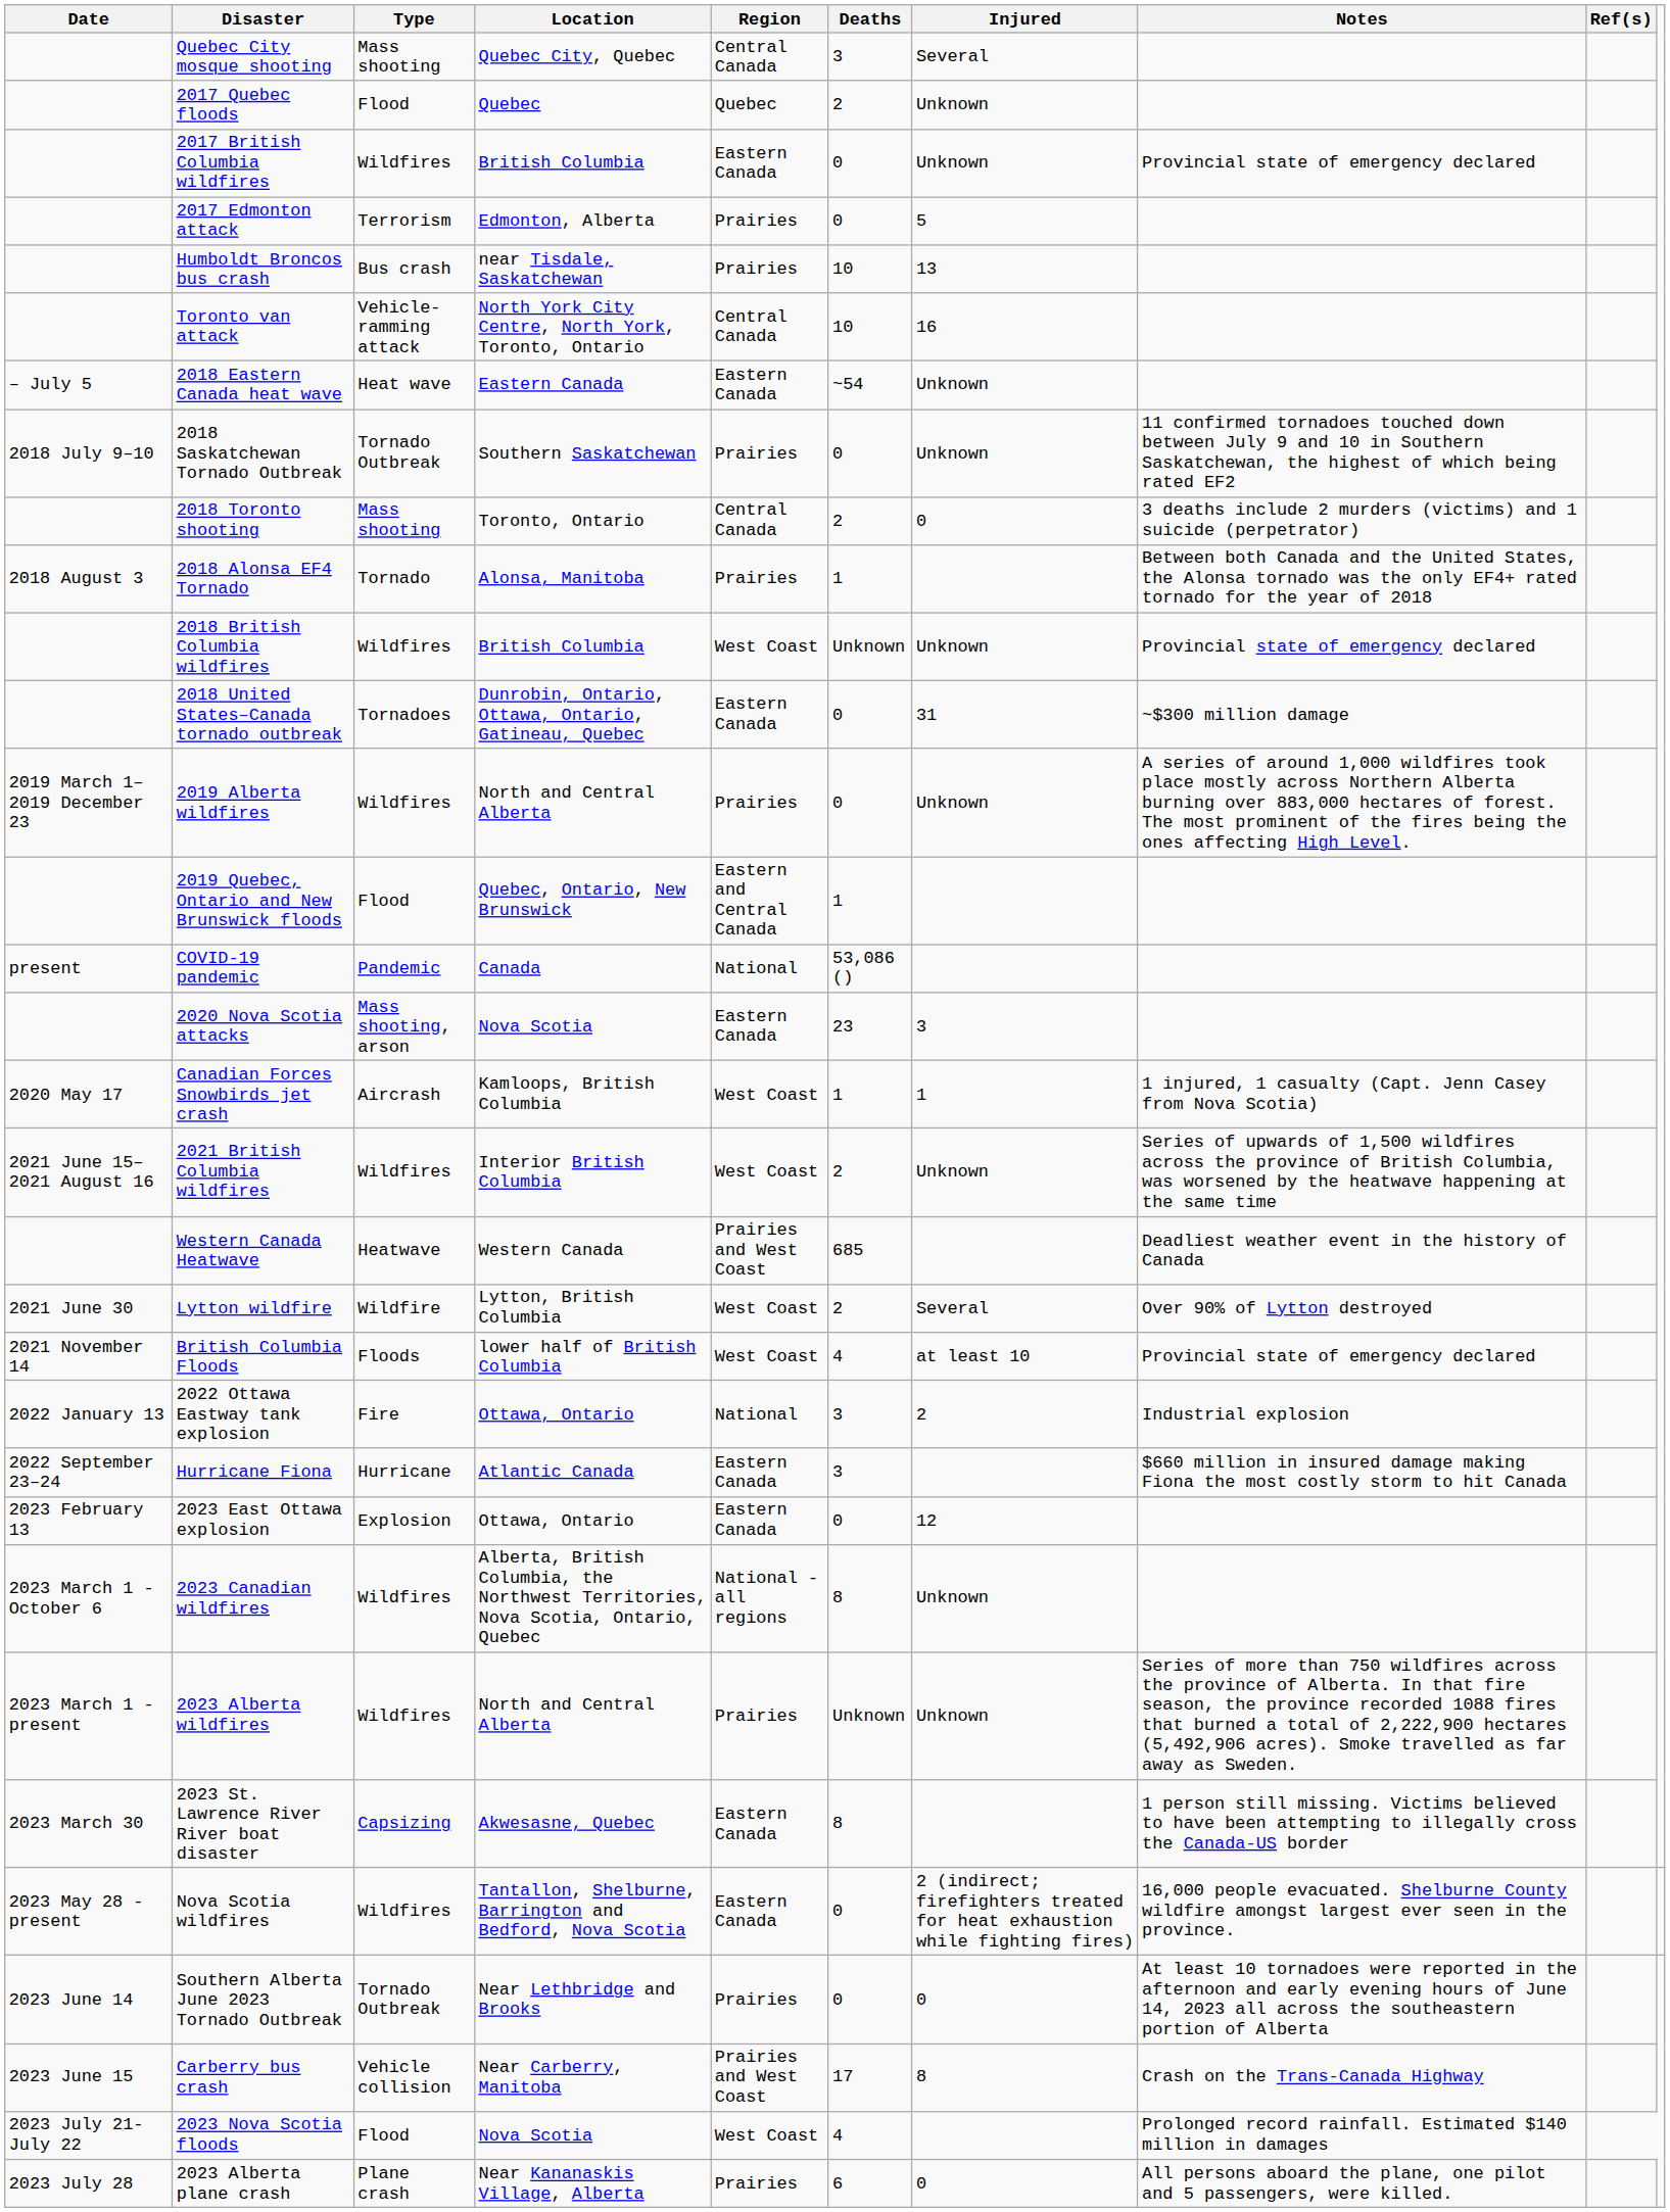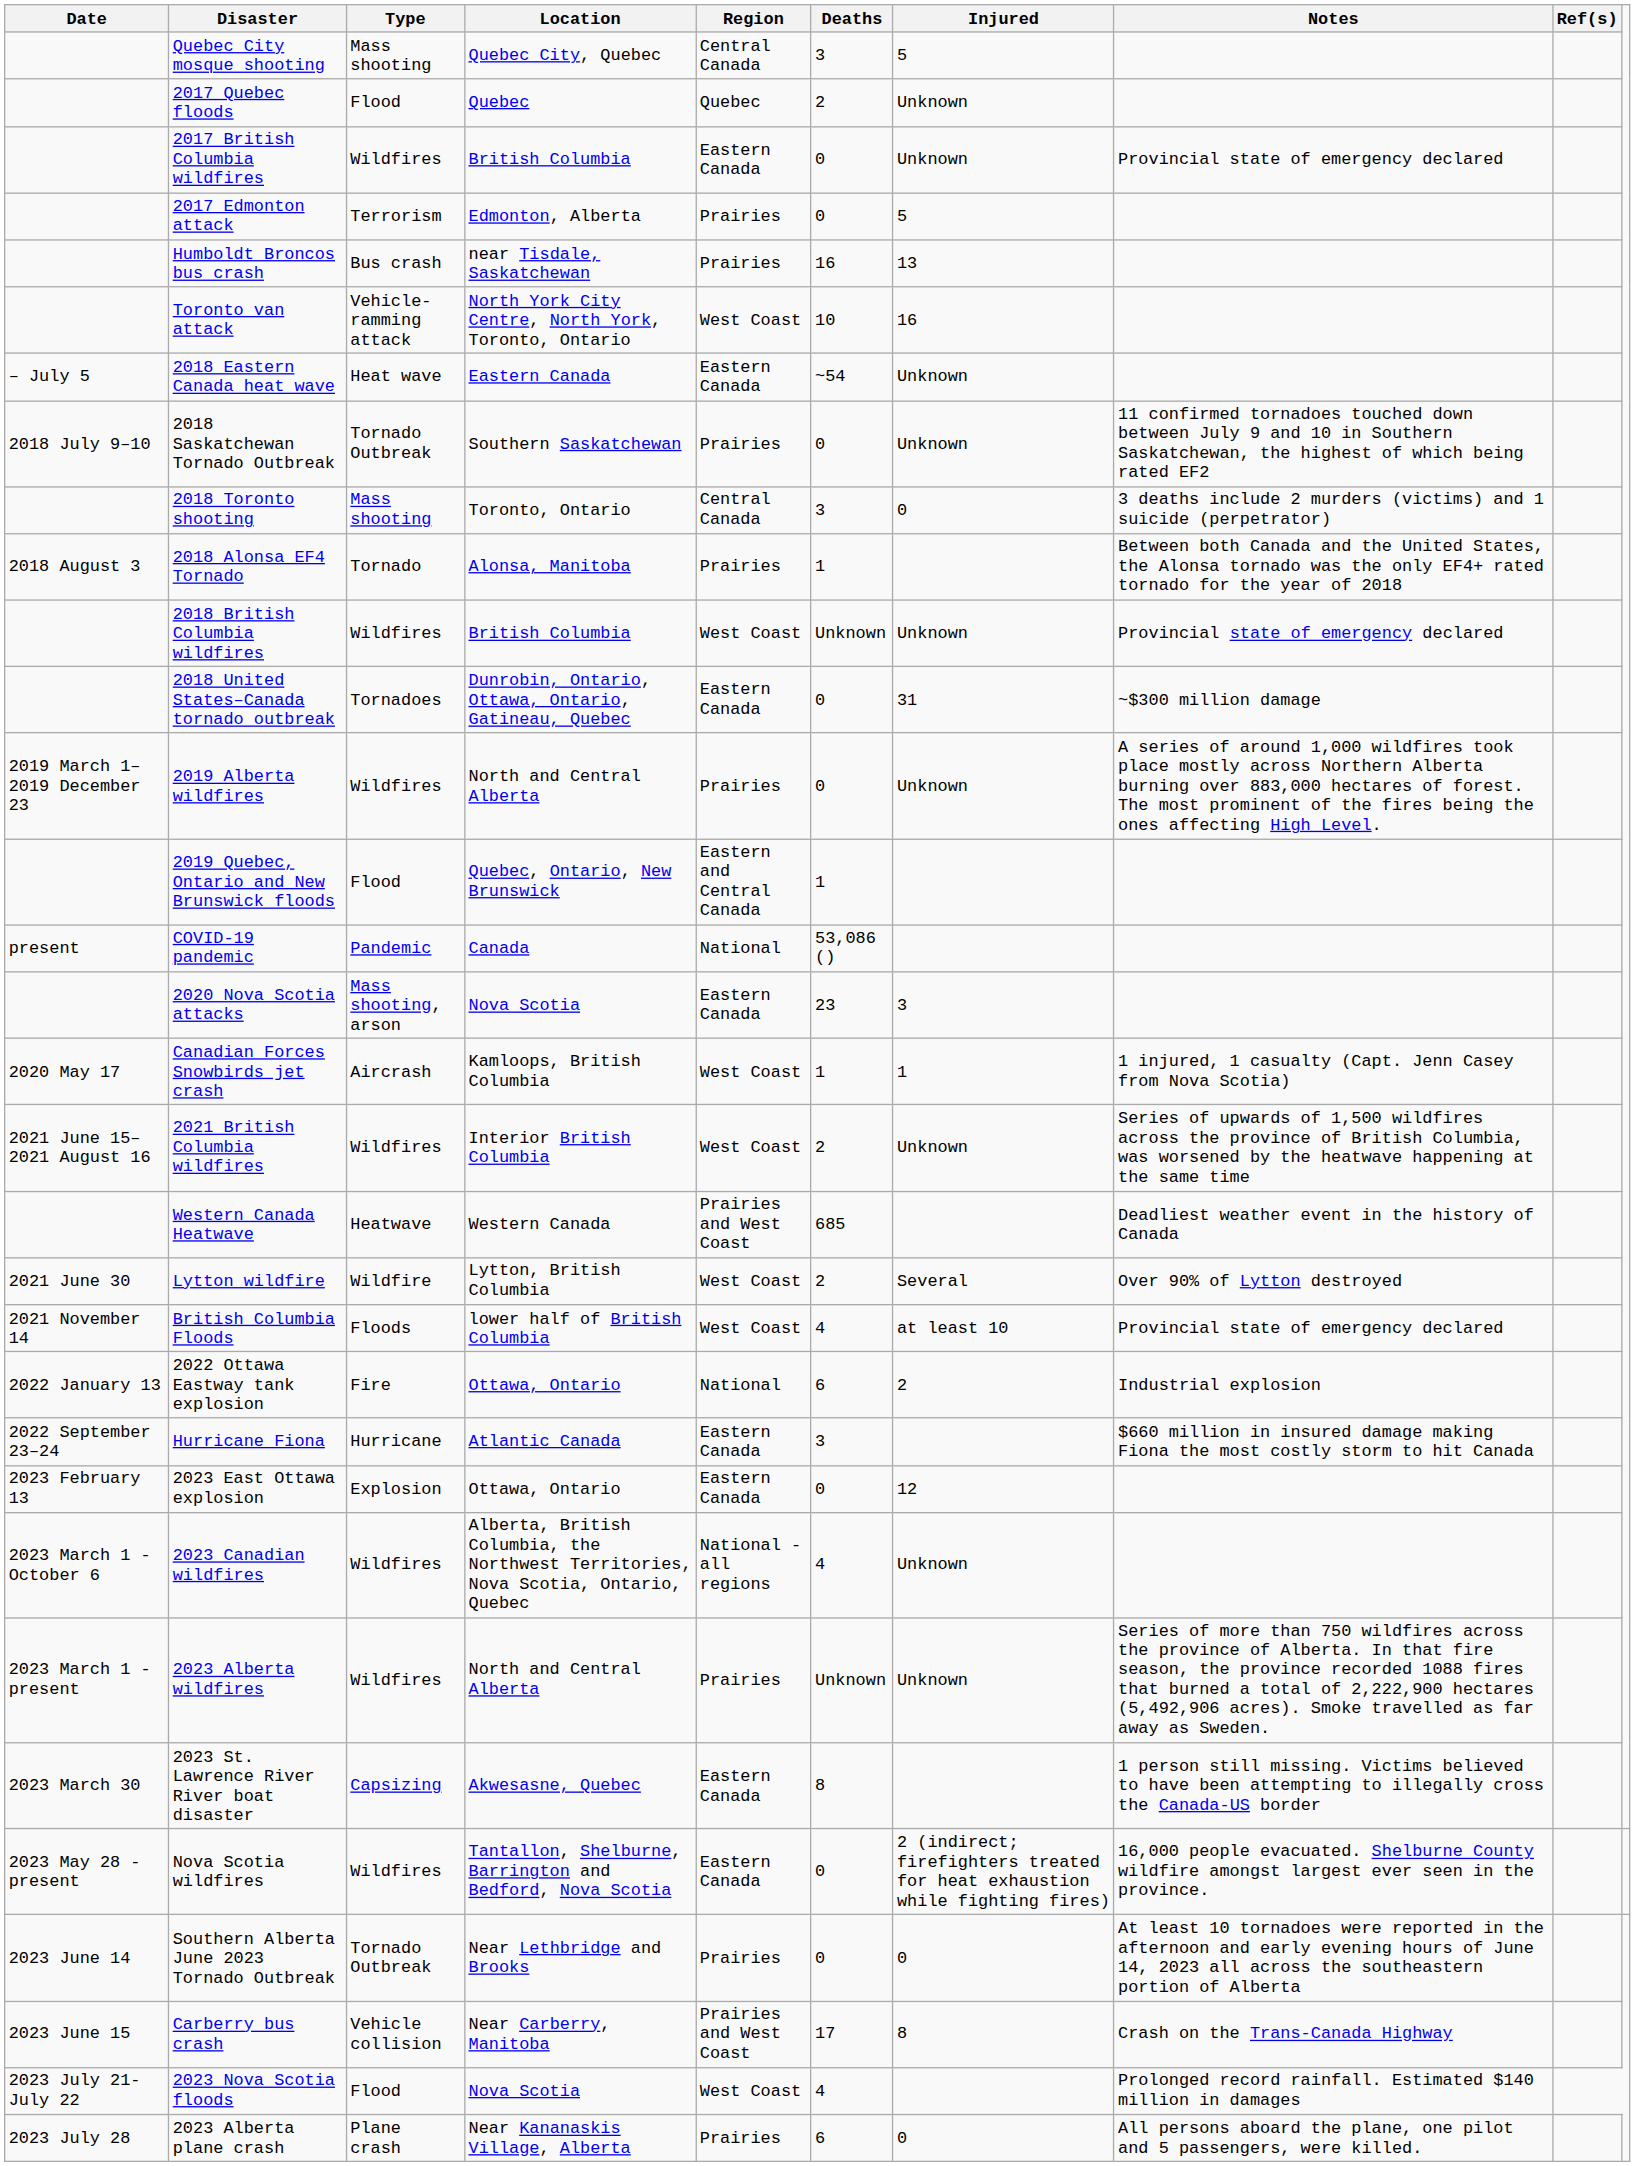 <table class="wikitable sortable sticky-header" style=text-align:left" style="margin:1em auto;">
 <tr>
 <th width=120>Date</th>
 <th>Disaster</th>
 <th>Type</th>
 <th>Location</th>
 <th>Region</th>
 <th>Deaths</th>
 <th>Injured</th>
 <th class=unsortable>Notes</th>
 <th class=unsortable>Ref(s)</th>
 </tr>
 <tr>
 <td></td>
 <td><a href='#'>Quebec City mosque shooting</a></td>
 <td>Mass shooting</td>
 <td><a href='#'>Quebec City</a>, Quebec</td>
 <td>Central Canada</td>
 <td>3</td>
-<td>Several</td>
+<td>5</td>
 <td></td>
 <td></td>
 </tr>
 <tr>
 <td></td>
 <td><a href='#'>2017 Quebec floods</a></td>
 <td>Flood</td>
 <td><a href='#'>Quebec</a></td>
 <td>Quebec</td>
 <td>2</td>
 <td>Unknown</td>
 <td></td>
 <td></td>
 </tr>
 <tr>
 <td></td>
 <td><a href='#'>2017 British Columbia wildfires</a></td>
 <td>Wildfires</td>
 <td><a href='#'>British Columbia</a></td>
 <td>Eastern Canada</td>
 <td>0</td>
 <td>Unknown</td>
 <td>Provincial state of emergency declared</td>
 <td></td>
 </tr>
 <tr>
 <td></td>
 <td><a href='#'>2017 Edmonton attack</a></td>
 <td>Terrorism</td>
 <td><a href='#'>Edmonton</a>, Alberta</td>
 <td>Prairies</td>
 <td>0</td>
 <td>5</td>
 <td></td>
 <td></td>
 </tr>
 <tr>
 <td></td>
 <td><a href='#'>Humboldt Broncos bus crash</a></td>
 <td>Bus crash</td>
 <td>near <a href='#'>Tisdale, Saskatchewan</a></td>
 <td>Prairies</td>
-<td>10</td>
+<td>16</td>
 <td>13</td>
 <td></td>
 <td></td>
 </tr>
 <tr>
 <td></td>
 <td><a href='#'>Toronto van attack</a></td>
 <td>Vehicle-ramming attack</td>
 <td><a href='#'>North York City Centre</a>, <a href='#'>North York</a>, Toronto, Ontario</td>
-<td>Central Canada</td>
+<td>West Coast</td>
 <td>10</td>
 <td>16</td>
 <td></td>
 <td></td>
 </tr>
 <tr>
 <td> – July 5</td>
 <td><a href='#'>2018 Eastern Canada heat wave</a></td>
 <td>Heat wave</td>
 <td><a href='#'>Eastern Canada</a></td>
 <td>Eastern Canada</td>
 <td>~54</td>
 <td>Unknown</td>
 <td></td>
 <td></td>
 </tr>
 <tr>
 <td>2018 July 9–10</td>
 <td>2018 Saskatchewan Tornado Outbreak</td>
 <td>Tornado Outbreak</td>
 <td>Southern <a href='#'>Saskatchewan</a></td>
 <td>Prairies</td>
 <td>0</td>
 <td>Unknown</td>
 <td>11 confirmed tornadoes touched down between July 9 and 10 in Southern Saskatchewan, the highest of which being rated EF2</td>
 <td></td>
 </tr>
 <tr>
 <td></td>
 <td><a href='#'>2018 Toronto shooting</a></td>
 <td><a href='#'>Mass shooting</a></td>
 <td>Toronto, Ontario</td>
 <td>Central Canada</td>
-<td>2</td>
+<td>3</td>
 <td>0</td>
 <td>3 deaths include 2 murders (victims) and 1 suicide (perpetrator)</td>
 <td></td>
 </tr>
 <tr>
 <td>2018 August 3</td>
 <td><a href='#'>2018 Alonsa EF4 Tornado</a></td>
 <td>Tornado</td>
 <td><a href='#'>Alonsa, Manitoba</a></td>
 <td>Prairies</td>
 <td>1</td>
 <td></td>
 <td>Between both Canada and the United States, the Alonsa tornado was the only EF4+ rated tornado for the year of 2018</td>
 <td></td>
 </tr>
 <tr>
 <td></td>
 <td><a href='#'>2018 British Columbia wildfires</a></td>
 <td>Wildfires</td>
 <td><a href='#'>British Columbia</a></td>
 <td>West Coast</td>
 <td>Unknown</td>
 <td>Unknown</td>
 <td>Provincial <a href='#'>state of emergency</a> declared</td>
 <td></td>
 </tr>
 <tr>
 <td></td>
 <td><a href='#'>2018 United States–Canada tornado outbreak</a></td>
 <td>Tornadoes</td>
 <td><a href='#'>Dunrobin, Ontario</a>, <a href='#'>Ottawa, Ontario</a>, <a href='#'>Gatineau, Quebec</a></td>
 <td>Eastern Canada</td>
 <td>0</td>
 <td>31</td>
 <td>~$300 million damage</td>
 <td></td>
 </tr>
 <tr>
 <td>2019 March 1–2019 December 23</td>
 <td><a href='#'>2019 Alberta wildfires</a></td>
 <td>Wildfires</td>
 <td>North and Central <a href='#'>Alberta</a></td>
 <td>Prairies</td>
 <td>0</td>
 <td>Unknown</td>
 <td>A series of around 1,000 wildfires took place mostly across Northern Alberta burning over 883,000 hectares of forest. The most prominent of the fires being the ones affecting <a href='#'>High Level</a>.</td>
 <td></td>
 </tr>
 <tr>
 <td></td>
 <td><a href='#'>2019 Quebec, Ontario and New Brunswick floods</a></td>
 <td>Flood</td>
 <td><a href='#'>Quebec</a>, <a href='#'>Ontario</a>, <a href='#'>New Brunswick</a></td>
 <td>Eastern and Central Canada</td>
 <td>1</td>
 <td></td>
 <td></td>
 <td></td>
 </tr>
 <tr>
 <td> present</td>
 <td><a href='#'>COVID-19 pandemic</a></td>
 <td><a href='#'>Pandemic</a></td>
 <td><a href='#'>Canada</a></td>
 <td>National</td>
 <td>53,086                 ()</td>
 <td></td>
 <td></td>
 <td></td>
 </tr>
 <tr>
 <td></td>
 <td><a href='#'>2020 Nova Scotia attacks</a></td>
 <td><a href='#'>Mass shooting</a>, arson</td>
 <td><a href='#'>Nova Scotia</a></td>
 <td>Eastern Canada</td>
 <td>23</td>
 <td>3</td>
 <td></td>
 <td></td>
 </tr>
 <tr>
 <td>2020 May 17</td>
 <td><a href='#'>Canadian Forces Snowbirds jet crash</a></td>
 <td>Aircrash</td>
 <td>Kamloops, British Columbia</td>
 <td>West Coast</td>
 <td>1</td>
 <td>1</td>
 <td>1 injured, 1 casualty (Capt. Jenn Casey from Nova Scotia)</td>
 <td></td>
 </tr>
 <tr>
 <td>2021 June 15–2021 August 16</td>
 <td><a href='#'>2021 British Columbia wildfires</a></td>
 <td>Wildfires</td>
 <td>Interior <a href='#'>British Columbia</a></td>
 <td>West Coast</td>
 <td>2</td>
 <td>Unknown</td>
 <td>Series of upwards of 1,500 wildfires across the province of British Columbia, was worsened by the heatwave happening at the same time</td>
 <td></td>
 </tr>
 <tr>
 <td></td>
 <td><a href='#'>Western Canada Heatwave</a></td>
 <td>Heatwave</td>
 <td>Western Canada</td>
 <td>Prairies and West Coast</td>
 <td>685</td>
 <td></td>
 <td>Deadliest weather event in the history of Canada</td>
 <td></td>
 </tr>
 <tr>
 <td>2021 June 30</td>
 <td><a href='#'>Lytton wildfire</a></td>
 <td>Wildfire</td>
 <td>Lytton, British Columbia</td>
 <td>West Coast</td>
 <td>2</td>
 <td>Several</td>
 <td>Over 90% of <a href='#'>Lytton</a> destroyed</td>
 <td></td>
 </tr>
 <tr>
 <td>2021 November 14</td>
 <td><a href='#'>British Columbia Floods</a></td>
 <td>Floods</td>
 <td>lower half of <a href='#'>British Columbia</a></td>
 <td>West Coast</td>
 <td>4</td>
 <td>at least 10</td>
 <td>Provincial state of emergency declared</td>
 <td></td>
 </tr>
 <tr>
 <td>2022 January 13</td>
 <td>2022 Ottawa Eastway tank explosion</td>
 <td>Fire</td>
 <td><a href='#'>Ottawa, Ontario</a></td>
 <td>National</td>
-<td>3</td>
+<td>6</td>
 <td>2</td>
 <td>Industrial explosion</td>
 <td></td>
 </tr>
 <tr>
 <td>2022 September 23–24</td>
 <td><a href='#'>Hurricane Fiona</a></td>
 <td>Hurricane</td>
 <td><a href='#'>Atlantic Canada</a></td>
 <td>Eastern Canada</td>
 <td>3</td>
 <td></td>
 <td>$660 million in insured damage making Fiona the most costly storm to hit Canada</td>
 <td></td>
 </tr>
 <tr>
 <td>2023 February 13</td>
 <td>2023 East Ottawa explosion</td>
 <td>Explosion</td>
 <td>Ottawa, Ontario</td>
 <td>Eastern Canada</td>
 <td>0</td>
 <td>12</td>
 <td></td>
 <td></td>
 </tr>
 <tr>
 <td>2023 March 1 - October 6</td>
 <td><a href='#'>2023 Canadian wildfires</a></td>
 <td>Wildfires</td>
 <td>Alberta, British Columbia, the Northwest Territories, Nova Scotia, Ontario, Quebec</td>
 <td>National - all regions</td>
-<td>8</td>
+<td>4</td>
 <td>Unknown</td>
 <td></td>
 <td></td>
 </tr>
 <tr>
 <td>2023 March 1 - present</td>
 <td><a href='#'>2023 Alberta wildfires</a></td>
 <td>Wildfires</td>
 <td>North and Central <a href='#'>Alberta</a></td>
 <td>Prairies</td>
 <td>Unknown</td>
 <td>Unknown</td>
 <td>Series of more than 750 wildfires across the province of Alberta. In that fire season, the province recorded 1088 fires that burned a total of 2,222,900 hectares (5,492,906 acres). Smoke travelled as far away as Sweden.</td>
 <td></td>
 </tr>
 <tr>
 <td>2023 March 30</td>
 <td>2023 St. Lawrence River River boat disaster</td>
 <td><a href='#'>Capsizing</a></td>
 <td><a href='#'>Akwesasne, Quebec</a></td>
 <td>Eastern Canada</td>
 <td>8</td>
 <td></td>
 <td>1 person still missing. Victims believed to have been attempting to illegally cross the <a href='#'>Canada-US</a> border</td>
 <td></td>
 </tr>
 <tr>
 <td>2023 May 28 - present</td>
 <td>Nova Scotia wildfires</td>
 <td>Wildfires</td>
 <td><a href='#'>Tantallon</a>, <a href='#'>Shelburne</a>, <a href='#'>Barrington</a> and <a href='#'>Bedford</a>, <a href='#'>Nova Scotia</a></td>
 <td>Eastern Canada</td>
 <td>0</td>
 <td>2 (indirect; firefighters treated for heat exhaustion while fighting fires)</td>
 <td>16,000 people evacuated. <a href='#'>Shelburne County</a> wildfire amongst largest ever seen in the province.</td>
 <td></td>
 <td></td>
 </tr>
 <tr>
 <td>2023 June 14</td>
 <td>Southern Alberta June 2023 Tornado Outbreak</td>
 <td>Tornado Outbreak</td>
 <td>Near <a href='#'>Lethbridge</a> and <a href='#'>Brooks</a></td>
 <td>Prairies</td>
 <td>0</td>
 <td>0</td>
 <td>At least 10 tornadoes were reported in the afternoon and early evening hours of June 14, 2023 all across the southeastern portion of Alberta</td>
 <td></td>
 </tr>
 <tr>
 <td>2023 June 15</td>
 <td><a href='#'>Carberry bus crash</a></td>
 <td>Vehicle collision</td>
 <td>Near <a href='#'>Carberry</a>, <a href='#'>Manitoba</a></td>
 <td>Prairies and West Coast</td>
 <td>17</td>
 <td>8</td>
 <td>Crash on the <a href='#'>Trans-Canada Highway</a></td>
 <td></td>
 </tr>
 <tr>
 <td>2023 July 21-July 22</td>
 <td><a href='#'>2023 Nova Scotia floods</a></td>
 <td>Flood</td>
 <td><a href='#'>Nova Scotia</a></td>
 <td>West Coast</td>
 <td>4</td>
 <td></td>
 <td>Prolonged record rainfall. Estimated $140 million in damages</td>
 </tr>
 <tr>
 <td>2023 July 28</td>
 <td>2023 Alberta plane crash</td>
 <td>Plane crash</td>
 <td>Near <a href='#'>Kananaskis Village</a>, <a href='#'>Alberta</a></td>
 <td>Prairies</td>
 <td>6</td>
 <td>0</td>
 <td>All persons aboard the plane, one pilot and 5 passengers, were killed.</td>
 <td></td>
 </tr>
 </table>
